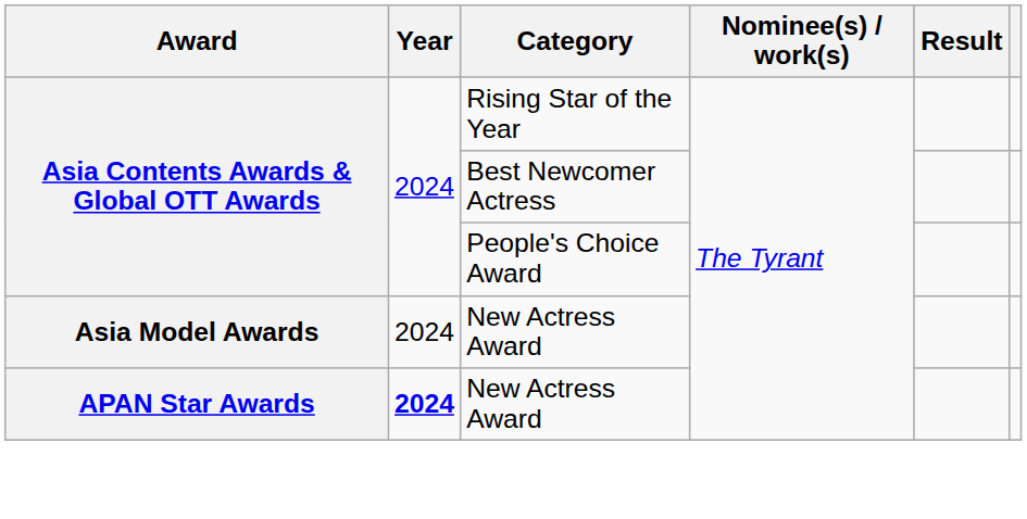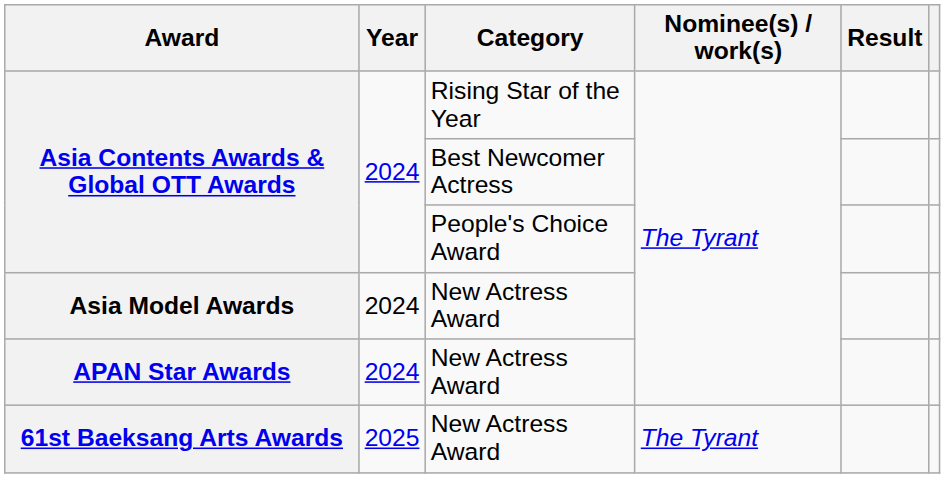 <table class="wikitable plainrowheaders">
 <tr>
 <th scope="col">Award</th>
 <th scope="col">Year</th>
 <th scope="col">Category</th>
 <th scope="col">Nominee(s) / work(s)</th>
 <th scope="col">Result</th>
 <th scope="col" class="unsortable"></th>
 </tr>
 <tr>
 <th scope="row" rowspan="3"><a href='#'>Asia Contents Awards & Global OTT Awards</a></th>
 <td style="text-align:center" rowspan="3"><a href='#'>2024</a></td>
 <td>Rising Star of the Year</td>
 <td rowspan="5"><em><a href='#'>The Tyrant</a></em></td>
 <td></td>
 <td></td>
 </tr>
 <tr>
 <td>Best Newcomer Actress</td>
 <td></td>
 <td></td>
 </tr>
 <tr>
 <td>People's Choice Award</td>
 <td></td>
 <td></td>
 </tr>
 <tr>
 <th scope="row">Asia Model Awards</th>
 <td>2024</td>
 <td>New Actress Award</td>
 <td></td>
 <td></td>
 </tr>
 <tr>
 <th scope="row"><a href='#'>APAN Star Awards</a></th>
-<td style="text-align:center"><strong><a href='#'>2024</a></strong></td>
+<td style="text-align:center"><a href='#'>2024</a></td>
 <td>New Actress Award</td>
 <td></td>
 <td style="text-align:center"></td>
 </tr>
+<tr>
+<th scope="row"><a href='#'>61st Baeksang Arts Awards</a></th>
+<td style="text-align:center"><a href='#'>2025</a></td>
+<td>New Actress Award</td>
+<td><em><a href='#'>The Tyrant</a></em></td>
+<td></td>
+<td style="text-align:center"></td>
+</tr>
 </table>
